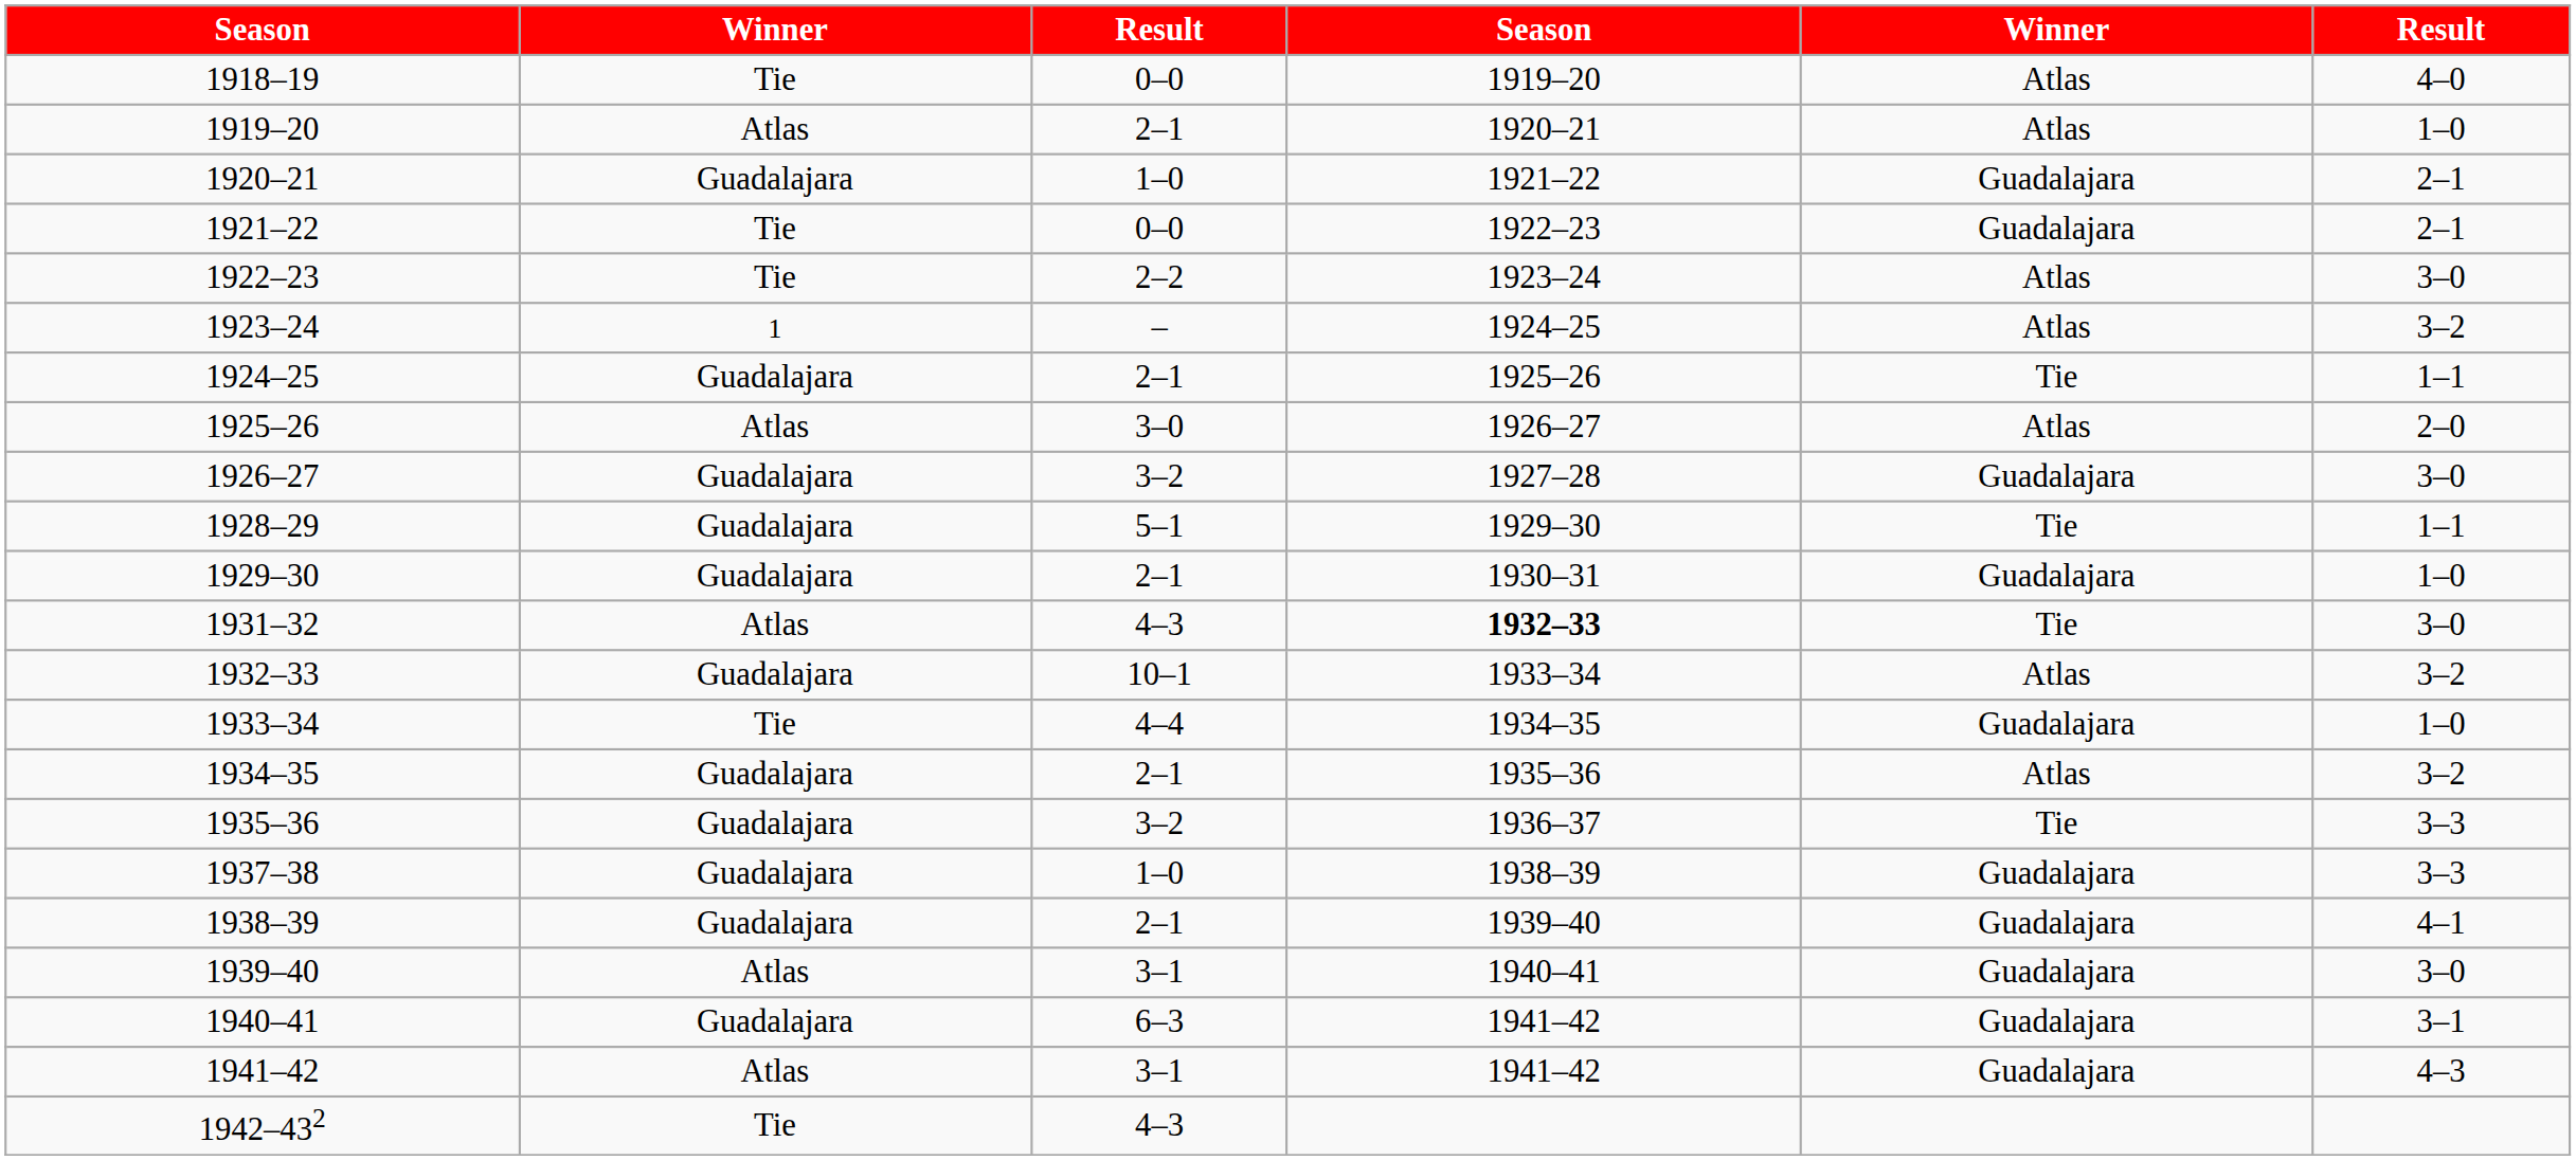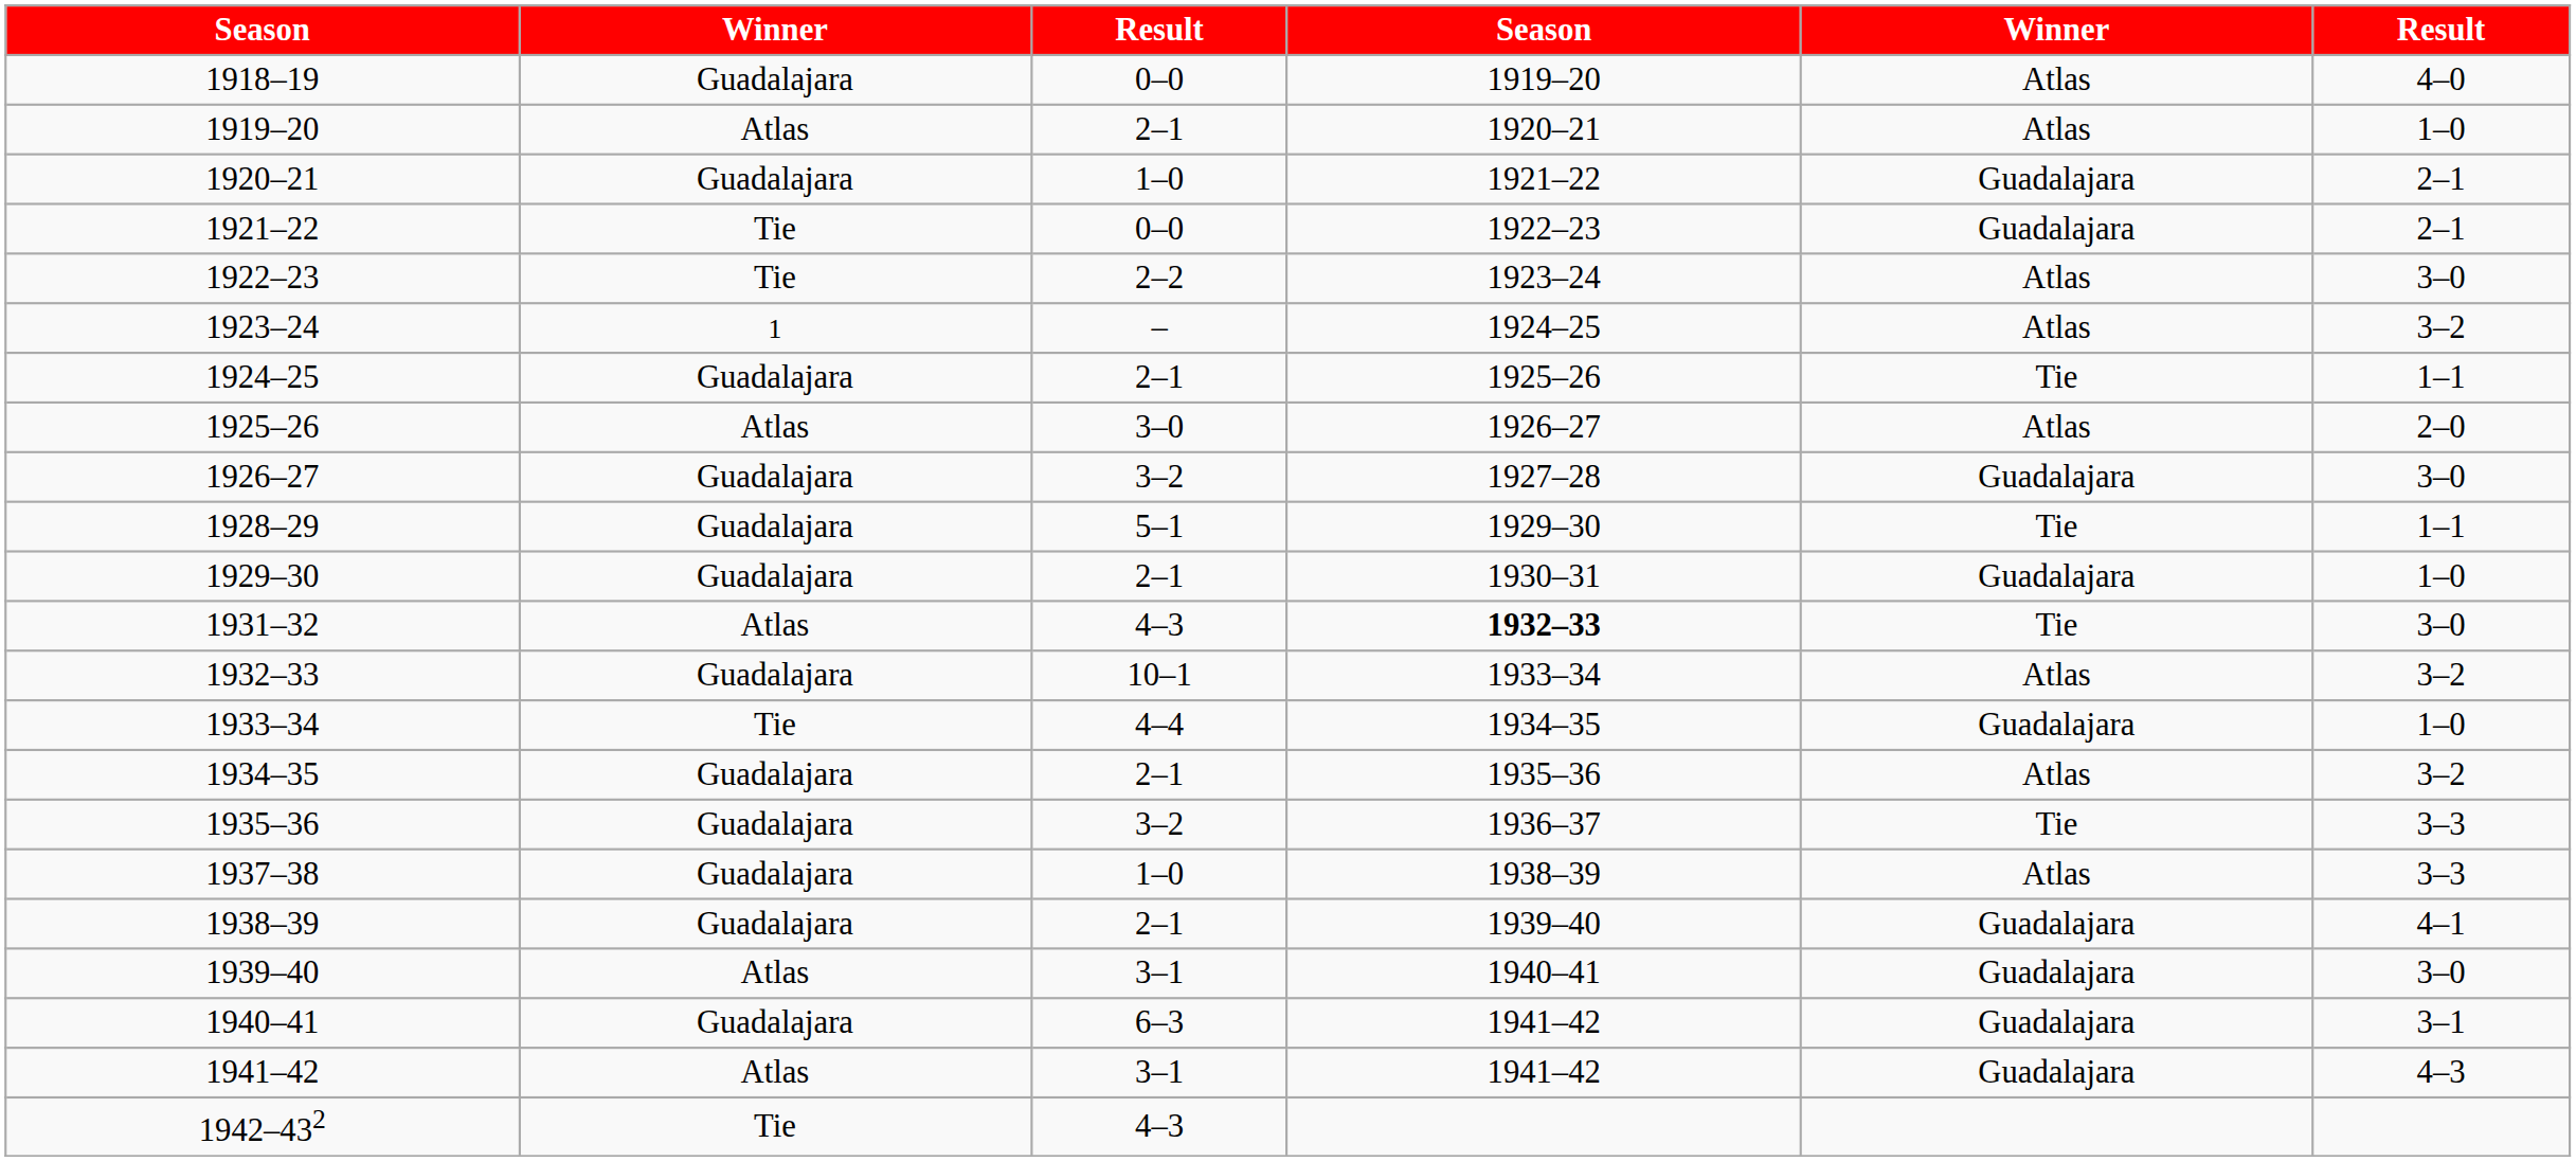 <table align=center border=1 width=90% cellpadding="2" cellspacing="0" style="background: #f9f9f9; border: 1px #aaa solid; border-collapse: collapse; font-size: 90%; text-align: center;">
 <tr align=center bgcolor=#FF0000 style="color:white;">
 <th width=20%>Season</th>
 <th width=20%>Winner</th>
 <th width=10%>Result</th>
 <th width=20%>Season</th>
 <th width=20%>Winner</th>
 <th width=10%>Result</th>
 </tr>
 <tr>
 <td>1918–19</td>
-<td>Tie</td>
+<td>Guadalajara</td>
 <td>0–0</td>
 <td>1919–20</td>
 <td>Atlas</td>
 <td>4–0</td>
 </tr>
 <tr>
 <td>1919–20</td>
 <td>Atlas</td>
 <td>2–1</td>
 <td>1920–21</td>
 <td>Atlas</td>
 <td>1–0</td>
 </tr>
 <tr>
 <td>1920–21</td>
 <td>Guadalajara</td>
 <td>1–0</td>
 <td>1921–22</td>
 <td>Guadalajara</td>
 <td>2–1</td>
 </tr>
 <tr>
 <td>1921–22</td>
 <td>Tie</td>
 <td>0–0</td>
 <td>1922–23</td>
 <td>Guadalajara</td>
 <td>2–1</td>
 </tr>
 <tr>
 <td>1922–23</td>
 <td>Tie</td>
 <td>2–2</td>
 <td>1923–24</td>
 <td>Atlas</td>
 <td>3–0</td>
 </tr>
 <tr>
 <td>1923–24</td>
 <td><small>1</small></td>
 <td>–</td>
 <td>1924–25</td>
 <td>Atlas</td>
 <td>3–2</td>
 </tr>
 <tr>
 <td>1924–25</td>
 <td>Guadalajara</td>
 <td>2–1</td>
 <td>1925–26</td>
 <td>Tie</td>
 <td>1–1</td>
 </tr>
 <tr>
 <td>1925–26</td>
 <td>Atlas</td>
 <td>3–0</td>
 <td>1926–27</td>
 <td>Atlas</td>
 <td>2–0</td>
 </tr>
 <tr>
 <td>1926–27</td>
 <td>Guadalajara</td>
 <td>3–2</td>
 <td>1927–28</td>
 <td>Guadalajara</td>
 <td>3–0</td>
 </tr>
 <tr>
 <td>1928–29</td>
 <td>Guadalajara</td>
 <td>5–1</td>
 <td>1929–30</td>
 <td>Tie</td>
 <td>1–1</td>
 </tr>
 <tr>
 <td>1929–30</td>
 <td>Guadalajara</td>
 <td>2–1</td>
 <td>1930–31</td>
 <td>Guadalajara</td>
 <td>1–0</td>
 </tr>
 <tr>
 <td>1931–32</td>
 <td>Atlas</td>
 <td>4–3</td>
 <td><strong>1932–33</strong></td>
 <td>Tie</td>
 <td>3–0</td>
 </tr>
 <tr>
 <td>1932–33</td>
 <td>Guadalajara</td>
 <td>10–1</td>
 <td>1933–34</td>
 <td>Atlas</td>
 <td>3–2</td>
 </tr>
 <tr>
 <td>1933–34</td>
 <td>Tie</td>
 <td>4–4</td>
 <td>1934–35</td>
 <td>Guadalajara</td>
 <td>1–0</td>
 </tr>
 <tr>
 <td>1934–35</td>
 <td>Guadalajara</td>
 <td>2–1</td>
 <td>1935–36</td>
 <td>Atlas</td>
 <td>3–2</td>
 </tr>
 <tr>
 <td>1935–36</td>
 <td>Guadalajara</td>
 <td>3–2</td>
 <td>1936–37</td>
 <td>Tie</td>
 <td>3–3</td>
 </tr>
 <tr>
 <td>1937–38</td>
 <td>Guadalajara</td>
 <td>1–0</td>
 <td>1938–39</td>
-<td>Guadalajara</td>
+<td>Atlas</td>
 <td>3–3</td>
 </tr>
 <tr>
 <td>1938–39</td>
 <td>Guadalajara</td>
 <td>2–1</td>
 <td>1939–40</td>
 <td>Guadalajara</td>
 <td>4–1</td>
 </tr>
 <tr>
 <td>1939–40</td>
 <td>Atlas</td>
 <td>3–1</td>
 <td>1940–41</td>
 <td>Guadalajara</td>
 <td>3–0</td>
 </tr>
 <tr>
 <td>1940–41</td>
 <td>Guadalajara</td>
 <td>6–3</td>
 <td>1941–42</td>
 <td>Guadalajara</td>
 <td>3–1</td>
 </tr>
 <tr>
 <td>1941–42</td>
 <td>Atlas</td>
 <td>3–1</td>
 <td>1941–42</td>
 <td>Guadalajara</td>
 <td>4–3</td>
 </tr>
 <tr>
 <td>1942–43<sup>2</sup></td>
 <td>Tie</td>
 <td>4–3</td>
 <td></td>
 <td></td>
 <td></td>
 </tr>
 </table>
